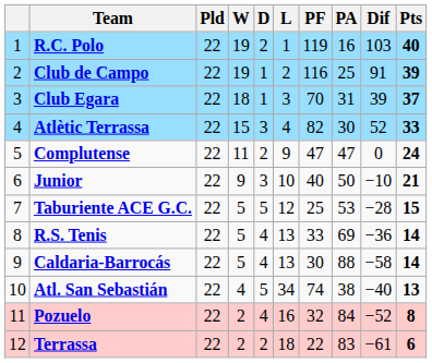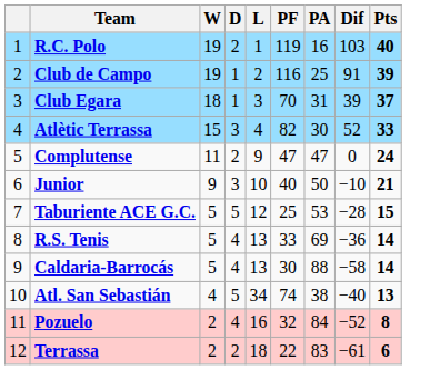 <table class="wikitable sortable" style="text-align: center;">
 <tr>
 <th align="center"></th>
 <th align="center">Team</th>
-<th align="center">Pld</th>
 <th align="center">W</th>
 <th align="center">D</th>
 <th align="center">L</th>
 <th align="center">PF</th>
 <th align="center">PA</th>
 <th align="center">Dif</th>
 <th align="center">Pts</th>
 </tr>
 <tr style="background:#97DEFF;">
 <td>1</td>
 <td align="left"><strong><a href='#'>R.C. Polo</a></strong></td>
-<td>22</td>
 <td>19</td>
 <td>2</td>
 <td>1</td>
 <td>119</td>
 <td>16</td>
 <td>103</td>
 <td><strong>40</strong></td>
 </tr>
 <tr ! style="background:#97DEFF;">
 <td>2</td>
 <td align="left"><strong><a href='#'>Club de Campo</a></strong></td>
-<td>22</td>
 <td>19</td>
 <td>1</td>
 <td>2</td>
 <td>116</td>
 <td>25</td>
 <td>91</td>
 <td><strong>39</strong></td>
 </tr>
 <tr ! style="background:#97DEFF;">
 <td>3</td>
 <td align="left"><strong><a href='#'>Club Egara</a>      </strong></td>
-<td>22</td>
 <td>18</td>
 <td>1</td>
 <td>3</td>
 <td>70</td>
 <td>31</td>
 <td>39</td>
 <td><strong>37</strong></td>
 </tr>
 <tr ! style="background:#97DEFF;">
 <td>4</td>
 <td align="left"><strong><a href='#'>Atlètic Terrassa</a> </strong></td>
-<td>22</td>
 <td>15</td>
 <td>3</td>
 <td>4</td>
 <td>82</td>
 <td>30</td>
 <td>52</td>
 <td><strong>33</strong></td>
 </tr>
 <tr !>
 <td>5</td>
 <td align="left"><strong><a href='#'>Complutense</a>   </strong></td>
-<td>22</td>
 <td>11</td>
 <td>2</td>
 <td>9</td>
 <td>47</td>
 <td>47</td>
 <td>0</td>
 <td><strong>24</strong></td>
 </tr>
 <tr !>
 <td>6</td>
 <td align="left"><strong><a href='#'>Junior</a>   </strong></td>
-<td>22</td>
 <td>9</td>
 <td>3</td>
 <td>10</td>
 <td>40</td>
 <td>50</td>
 <td>−10</td>
 <td><strong>21</strong></td>
 </tr>
 <tr !>
 <td>7</td>
 <td align="left"><strong><a href='#'>Taburiente ACE G.C.</a> </strong></td>
-<td>22</td>
 <td>5</td>
 <td>5</td>
 <td>12</td>
 <td>25</td>
 <td>53</td>
 <td>−28</td>
 <td><strong>15</strong></td>
 </tr>
 <tr !>
 <td>8</td>
 <td align="left"><strong><a href='#'>R.S. Tenis</a></strong></td>
-<td>22</td>
 <td>5</td>
 <td>4</td>
 <td>13</td>
 <td>33</td>
 <td>69</td>
 <td>−36</td>
 <td><strong>14</strong></td>
 </tr>
 <tr !>
 <td>9</td>
 <td align="left"><strong><a href='#'>Caldaria-Barrocás</a>  </strong></td>
-<td>22</td>
 <td>5</td>
 <td>4</td>
 <td>13</td>
 <td>30</td>
 <td>88</td>
 <td>−58</td>
 <td><strong>14</strong></td>
 </tr>
 <tr !>
 <td>10</td>
 <td align="left"><strong><a href='#'>Atl. San Sebastián</a></strong></td>
-<td>22</td>
 <td>4</td>
 <td>5</td>
 <td>34</td>
 <td>74</td>
 <td>38</td>
 <td>−40</td>
 <td><strong>13</strong></td>
 </tr>
 <tr ! style="background:#FFCCCC;">
 <td>11</td>
 <td align="left"><strong><a href='#'>Pozuelo</a> </strong></td>
-<td>22</td>
 <td>2</td>
 <td>4</td>
 <td>16</td>
 <td>32</td>
 <td>84</td>
 <td>−52</td>
 <td><strong>8</strong></td>
 </tr>
 <tr ! style="background:#FFCCCC;">
 <td>12</td>
 <td align="left"><strong><a href='#'>Terrassa</a> </strong></td>
-<td>22</td>
 <td>2</td>
 <td>2</td>
 <td>18</td>
 <td>22</td>
 <td>83</td>
 <td>−61</td>
 <td><strong>6</strong></td>
 </tr>
 </table>
